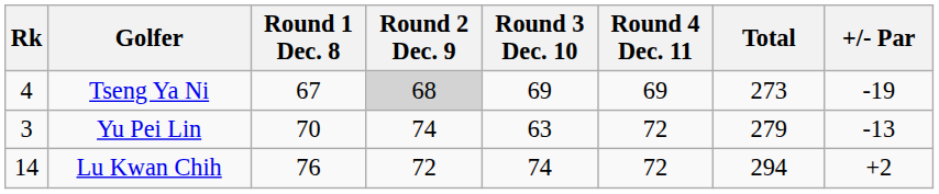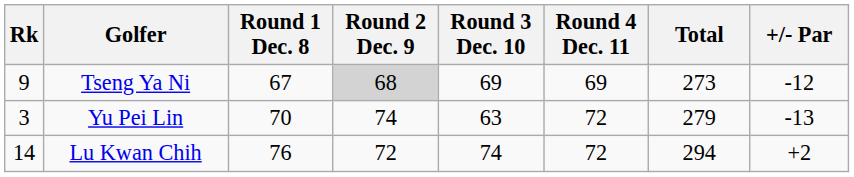 <table class=wikitable style="text-align:center">
 <tr>
 <th width = 10>Rk</th>
 <th width = 150>Golfer</th>
 <th width = 75>Round 1 <br> Dec. 8</th>
 <th width = 75>Round 2 <br> Dec. 9</th>
 <th width = 75>Round 3 <br> Dec. 10</th>
 <th width = 75>Round 4 <br> Dec. 11</th>
 <th width = 75>Total</th>
 <th width = 75>+/- Par</th>
 </tr>
 <tr>
-<td>4</td>
+<td>9</td>
 <td><a href='#'>Tseng Ya Ni</a></td>
 <td>67</td>
 <td style="background: lightgrey;">68</td>
 <td>69</td>
 <td>69</td>
 <td>273</td>
-<td>-19</td>
+<td>-12</td>
 </tr>
 <tr>
 <td>3</td>
 <td><a href='#'>Yu Pei Lin</a></td>
 <td>70</td>
 <td>74</td>
 <td>63</td>
 <td>72</td>
 <td>279</td>
 <td>-13</td>
 </tr>
 <tr>
 <td>14</td>
 <td><a href='#'>Lu Kwan Chih</a></td>
 <td>76</td>
 <td>72</td>
 <td>74</td>
 <td>72</td>
 <td>294</td>
 <td>+2</td>
 </tr>
 </table>
